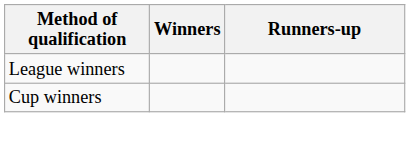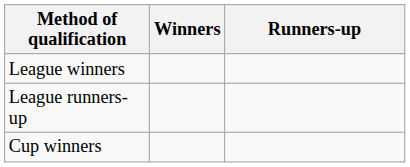 <table class="wikitable sortable">
 <tr>
 <th width="120">Method of qualification</th>
 <th width="10">Winners</th>
 <th width="150">Runners-up</th>
 </tr>
 <tr>
 <td>League winners</td>
 <td></td>
 <td></td>
 </tr>
 <tr>
+<td>League runners-up</td>
+<td></td>
+<td></td>
+</tr>
+<tr>
 <td>Cup winners</td>
 <td></td>
 <td></td>
 </tr>
 </table>
